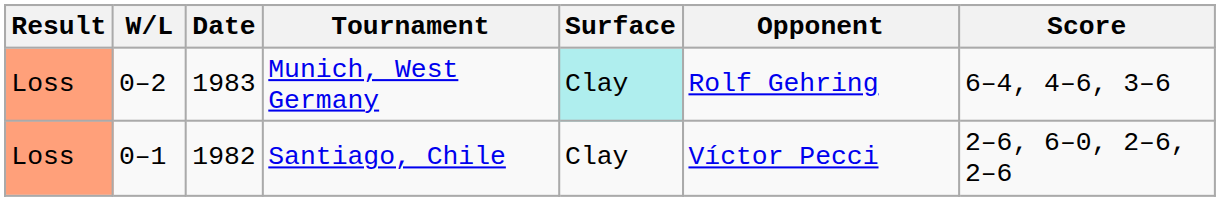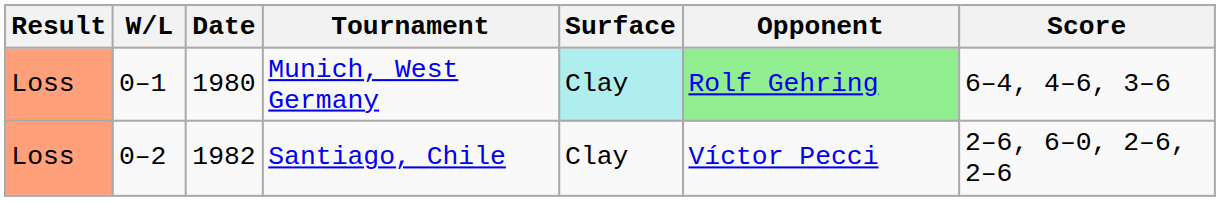 <table class="sortable wikitable">
 <tr>
 <th style="width:40px">Result</th>
 <th style="width:30px" class="unsortable">W/L</th>
 <th style="width:30px">Date</th>
 <th style="width:140px">Tournament</th>
 <th style="width:50px">Surface</th>
 <th style="width:130px">Opponent</th>
 <th style="width:120px" class="unsortable">Score</th>
 </tr>
 <tr>
 <td style="background:#ffa07a;">Loss</td>
-<td>0–2</td>
-<td>1983</td>
+<td>0–1</td>
+<td>1980</td>
 <td><a href='#'>Munich, West Germany</a></td>
 <td style="background: paleturquoise;">Clay</td>
-<td> <a href='#'>Rolf Gehring</a></td>
+<td style="background: lightgreen;"> <a href='#'>Rolf Gehring</a></td>
 <td>6–4, 4–6, 3–6</td>
 </tr>
 <tr>
 <td style="background:#ffa07a;">Loss</td>
-<td>0–1</td>
+<td>0–2</td>
 <td>1982</td>
 <td><a href='#'>Santiago, Chile</a></td>
 <td>Clay</td>
 <td> <a href='#'>Víctor Pecci</a></td>
 <td>2–6, 6–0, 2–6, 2–6</td>
 </tr>
 </table>
